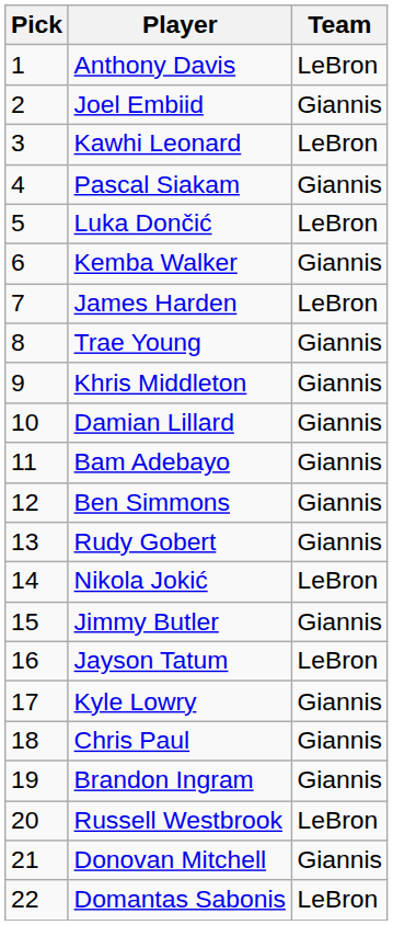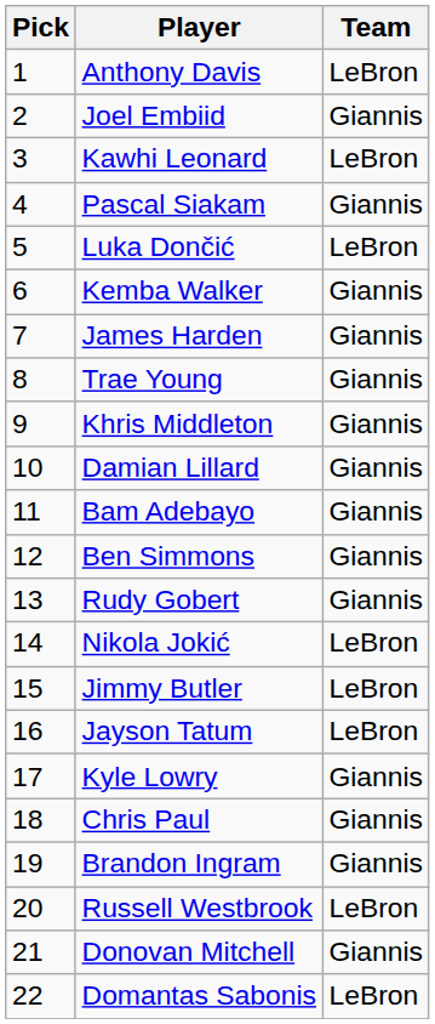 <table class="wikitable sortable">
 <tr>
 <th>Pick</th>
 <th>Player</th>
 <th>Team</th>
 </tr>
 <tr>
 <td>1</td>
 <td><a href='#'>Anthony Davis</a></td>
 <td>LeBron</td>
 </tr>
 <tr>
 <td>2</td>
 <td><a href='#'>Joel Embiid</a></td>
 <td>Giannis</td>
 </tr>
 <tr>
 <td>3</td>
 <td><a href='#'>Kawhi Leonard</a></td>
 <td>LeBron</td>
 </tr>
 <tr>
 <td>4</td>
 <td><a href='#'>Pascal Siakam</a></td>
 <td>Giannis</td>
 </tr>
 <tr>
 <td>5</td>
 <td><a href='#'>Luka Dončić</a></td>
 <td>LeBron</td>
 </tr>
 <tr>
 <td>6</td>
 <td><a href='#'>Kemba Walker</a></td>
 <td>Giannis</td>
 </tr>
 <tr>
 <td>7</td>
 <td><a href='#'>James Harden</a></td>
-<td>LeBron</td>
+<td>Giannis</td>
 </tr>
 <tr>
 <td>8</td>
 <td><a href='#'>Trae Young</a></td>
 <td>Giannis</td>
 </tr>
 <tr>
 <td>9</td>
 <td><a href='#'>Khris Middleton</a></td>
 <td>Giannis</td>
 </tr>
 <tr>
 <td>10</td>
 <td><a href='#'>Damian Lillard</a></td>
 <td>Giannis</td>
 </tr>
 <tr>
 <td>11</td>
 <td><a href='#'>Bam Adebayo</a></td>
 <td>Giannis</td>
 </tr>
 <tr>
 <td>12</td>
 <td><a href='#'>Ben Simmons</a></td>
 <td>Giannis</td>
 </tr>
 <tr>
 <td>13</td>
 <td><a href='#'>Rudy Gobert</a></td>
 <td>Giannis</td>
 </tr>
 <tr>
 <td>14</td>
 <td><a href='#'>Nikola Jokić</a></td>
 <td>LeBron</td>
 </tr>
 <tr>
 <td>15</td>
 <td><a href='#'>Jimmy Butler</a></td>
-<td>Giannis</td>
+<td>LeBron</td>
 </tr>
 <tr>
 <td>16</td>
 <td><a href='#'>Jayson Tatum</a></td>
 <td>LeBron</td>
 </tr>
 <tr>
 <td>17</td>
 <td><a href='#'>Kyle Lowry</a></td>
 <td>Giannis</td>
 </tr>
 <tr>
 <td>18</td>
 <td><a href='#'>Chris Paul</a></td>
 <td>Giannis</td>
 </tr>
 <tr>
 <td>19</td>
 <td><a href='#'>Brandon Ingram</a></td>
 <td>Giannis</td>
 </tr>
 <tr>
 <td>20</td>
 <td><a href='#'>Russell Westbrook</a></td>
 <td>LeBron</td>
 </tr>
 <tr>
 <td>21</td>
 <td><a href='#'>Donovan Mitchell</a></td>
 <td>Giannis</td>
 </tr>
 <tr>
 <td>22</td>
 <td><a href='#'>Domantas Sabonis</a></td>
 <td>LeBron</td>
 </tr>
 </table>
